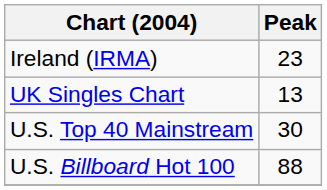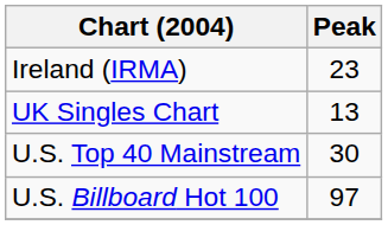 <table class="wikitable">
 <tr>
 <th align="left">Chart (2004)</th>
 <th align="left">Peak</th>
 </tr>
 <tr>
 <td align="left">Ireland (<a href='#'>IRMA</a>)</td>
 <td align="center">23</td>
 </tr>
 <tr>
 <td align="left"><a href='#'>UK Singles Chart</a></td>
 <td align="center">13</td>
 </tr>
 <tr>
 <td align="left">U.S. <a href='#'>Top 40 Mainstream</a></td>
 <td align="center">30</td>
 </tr>
 <tr>
 <td align="left">U.S. <a href='#'><em>Billboard</em> Hot 100</a></td>
-<td align="center">88</td>
+<td align="center">97</td>
 </tr>
 <tr>
 </tr>
 </table>
